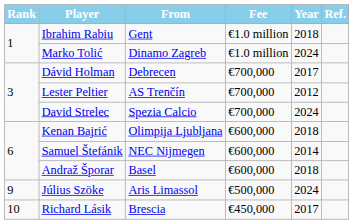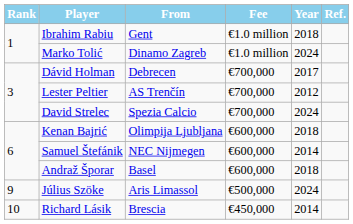 <table border="0" class="wikitable">
 <tr>
 <th style="color:#FFFFFF; background:#87CEEB;">Rank</th>
 <th style="color:#FFFFFF; background:#87CEEB;">Player</th>
 <th style="color:#FFFFFF; background:#87CEEB;">From</th>
 <th style="color:#FFFFFF; background:#87CEEB;">Fee</th>
 <th style="color:#FFFFFF; background:#87CEEB;">Year</th>
 <th style="color:#FFFFFF; background:#87CEEB;">Ref.</th>
 </tr>
 <tr>
 <td rowspan="2">1</td>
 <td> <a href='#'>Ibrahim Rabiu</a></td>
 <td> <a href='#'>Gent</a></td>
 <td>€1.0 million</td>
 <td>2018</td>
 <td></td>
 </tr>
 <tr>
 <td> <a href='#'>Marko Tolić</a></td>
 <td> <a href='#'>Dinamo Zagreb</a></td>
 <td>€1.0 million</td>
 <td>2024</td>
 <td></td>
 </tr>
 <tr>
 <td rowspan="3">3</td>
 <td> <a href='#'>Dávid Holman</a></td>
 <td> <a href='#'>Debrecen</a></td>
 <td>€700,000</td>
 <td>2017</td>
 <td></td>
 </tr>
 <tr>
 <td> <a href='#'>Lester Peltier</a></td>
 <td> <a href='#'>AS Trenčín</a></td>
 <td>€700,000</td>
 <td>2012</td>
 <td></td>
 </tr>
 <tr>
 <td> <a href='#'>David Strelec</a></td>
 <td> <a href='#'>Spezia Calcio</a></td>
 <td>€700,000</td>
 <td>2024</td>
 <td></td>
 </tr>
 <tr>
 <td rowspan="3">6</td>
 <td> <a href='#'>Kenan Bajrić</a></td>
 <td> <a href='#'>Olimpija Ljubljana</a></td>
 <td>€600,000</td>
 <td>2018</td>
 <td></td>
 </tr>
 <tr>
 <td> <a href='#'>Samuel Štefánik</a></td>
 <td> <a href='#'>NEC Nijmegen</a></td>
 <td>€600,000</td>
 <td>2014</td>
 <td></td>
 </tr>
 <tr>
 <td> <a href='#'>Andraž Šporar</a></td>
 <td> <a href='#'>Basel</a></td>
 <td>€600,000</td>
 <td>2018</td>
 <td></td>
 </tr>
 <tr>
 <td>9</td>
 <td> <a href='#'>Július Szöke</a></td>
 <td> <a href='#'>Aris Limassol</a></td>
 <td>€500,000</td>
 <td>2024</td>
 <td></td>
 </tr>
 <tr>
 <td>10</td>
 <td> <a href='#'>Richard Lásik</a></td>
 <td> <a href='#'>Brescia</a></td>
 <td>€450,000</td>
-<td>2017</td>
+<td>2014</td>
 <td></td>
 </tr>
 </table>
